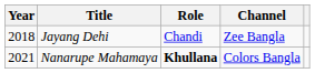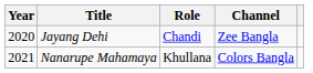 <table class="wikitable">
 <tr>
 <th>Year</th>
 <th>Title</th>
 <th>Role</th>
 <th>Channel</th>
 <th></th>
 </tr>
 <tr>
-<td>2018</td>
+<td>2020</td>
 <td><em>Jayang Dehi</em></td>
 <td><a href='#'>Chandi</a></td>
 <td><a href='#'>Zee Bangla</a></td>
 <td></td>
 </tr>
 <tr>
 <td>2021</td>
 <td><em>Nanarupe Mahamaya</em></td>
-<td><strong>Khullana</strong></td>
+<td>Khullana</td>
 <td><a href='#'>Colors Bangla</a></td>
 <td></td>
 </tr>
 </table>
